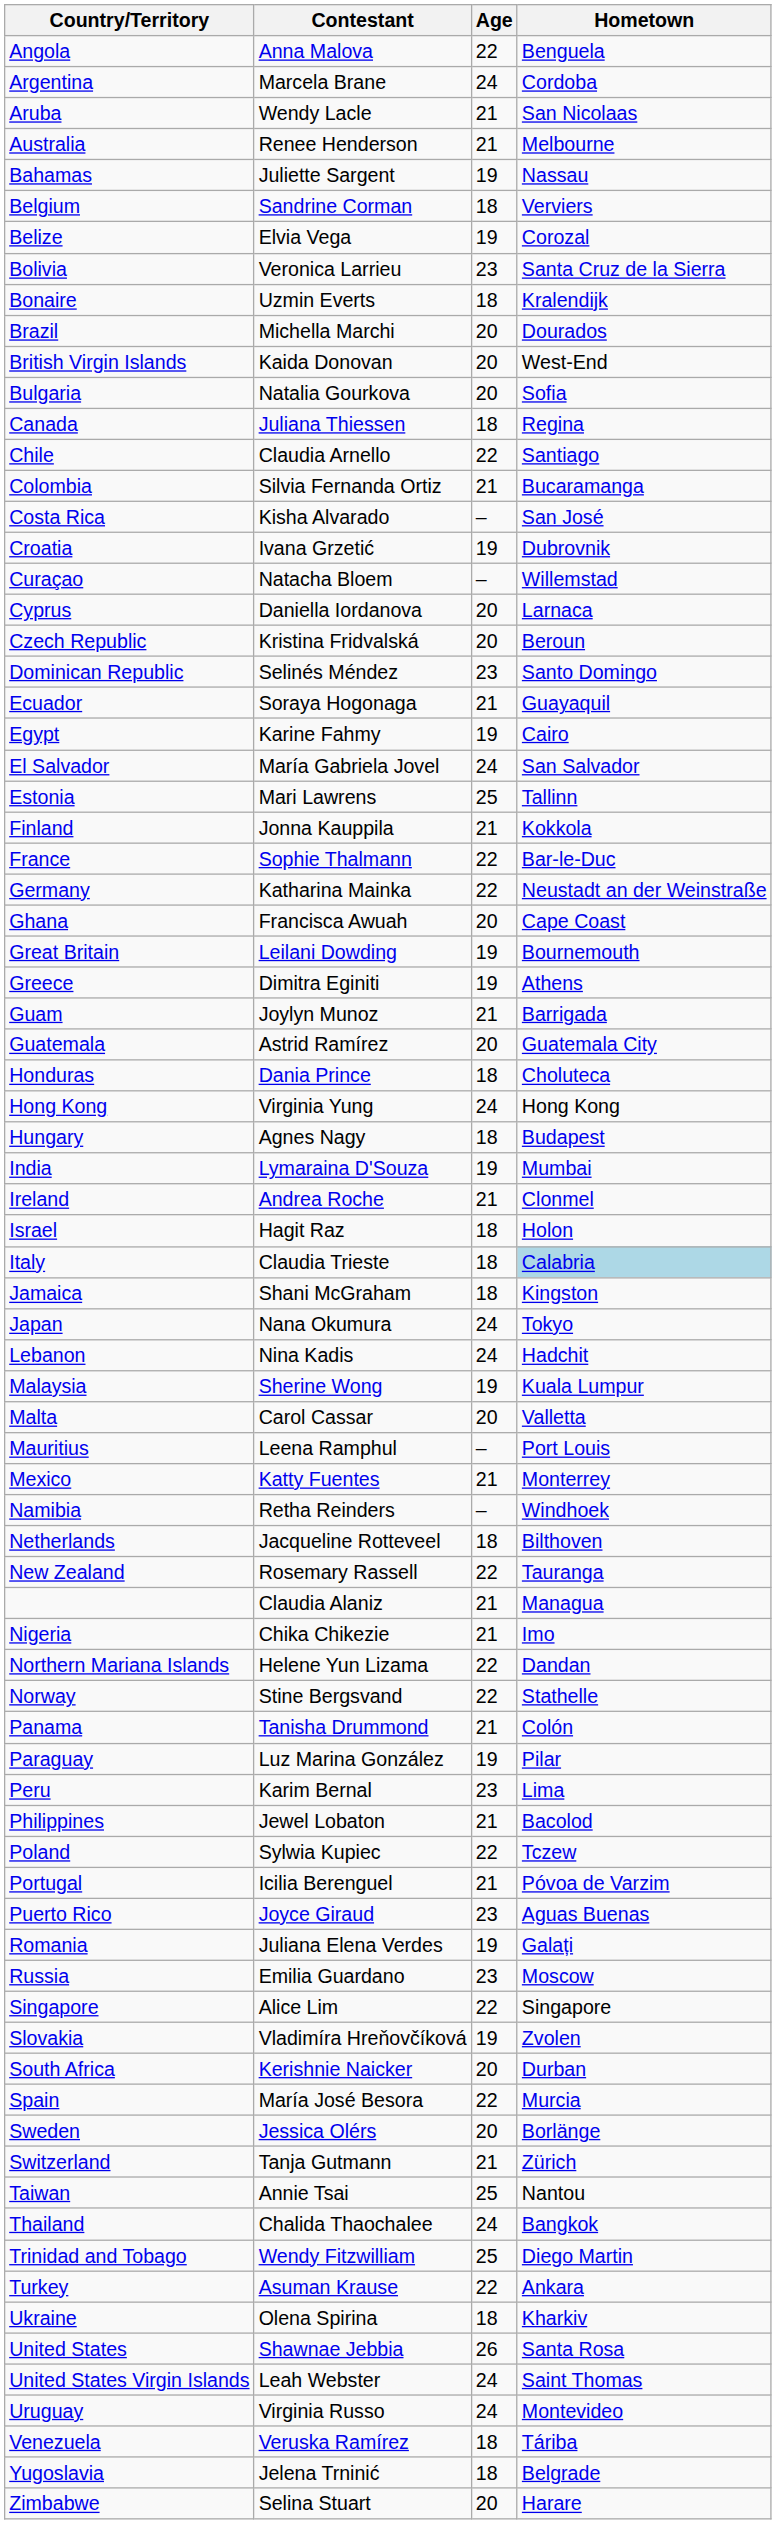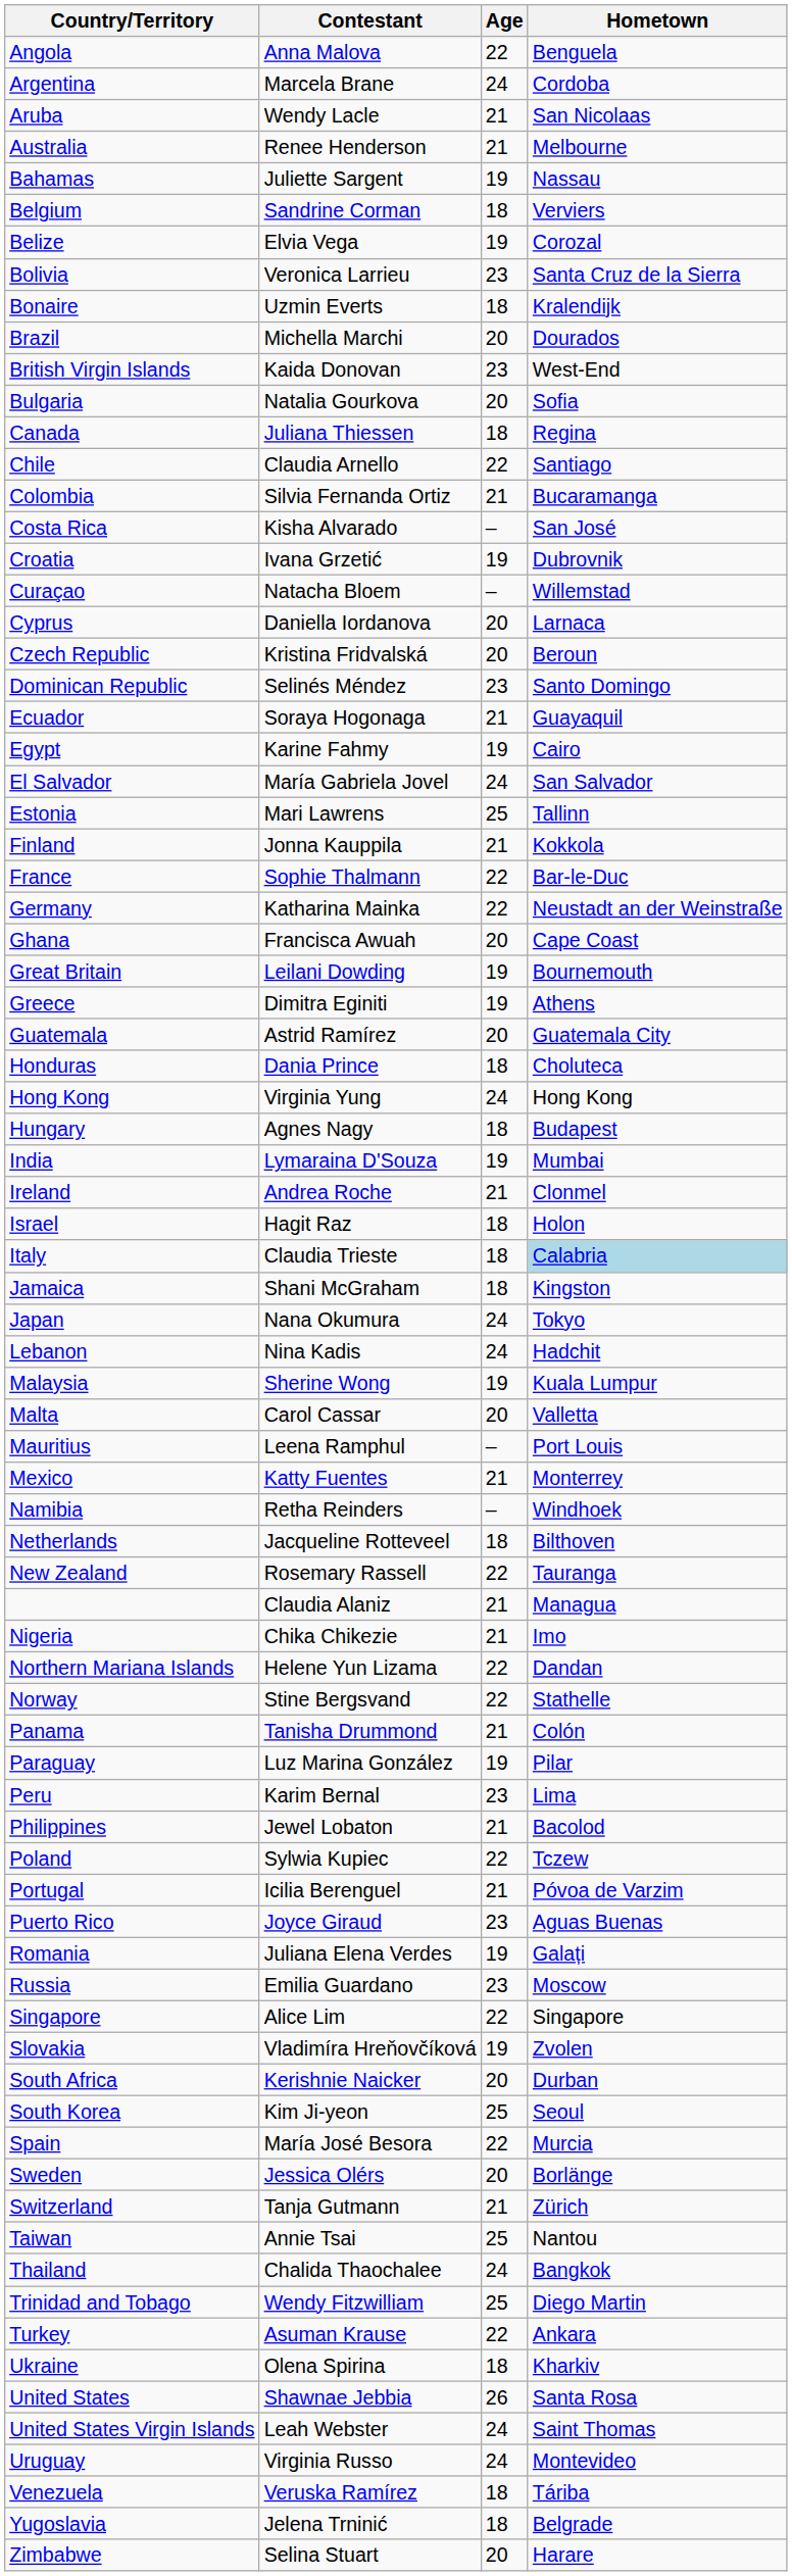 <table class="wikitable sortable" style="font-size: 95%;">
 <tr>
 <th>Country/Territory</th>
 <th>Contestant</th>
 <th>Age</th>
 <th>Hometown</th>
 </tr>
 <tr>
 <td> <a href='#'>Angola</a></td>
 <td><a href='#'>Anna Malova</a></td>
 <td>22</td>
 <td><a href='#'>Benguela</a></td>
 </tr>
 <tr>
 <td> <a href='#'>Argentina</a></td>
 <td>Marcela Brane</td>
 <td>24</td>
 <td><a href='#'>Cordoba</a></td>
 </tr>
 <tr>
 <td> <a href='#'>Aruba</a></td>
 <td>Wendy Lacle</td>
 <td>21</td>
 <td><a href='#'>San Nicolaas</a></td>
 </tr>
 <tr>
 <td> <a href='#'>Australia</a></td>
 <td>Renee Henderson</td>
 <td>21</td>
 <td><a href='#'>Melbourne</a></td>
 </tr>
 <tr>
 <td> <a href='#'>Bahamas</a></td>
 <td>Juliette Sargent</td>
 <td>19</td>
 <td><a href='#'>Nassau</a></td>
 </tr>
 <tr>
 <td> <a href='#'>Belgium</a></td>
 <td><a href='#'>Sandrine Corman</a></td>
 <td>18</td>
 <td><a href='#'>Verviers</a></td>
 </tr>
 <tr>
 <td> <a href='#'>Belize</a></td>
 <td>Elvia Vega</td>
 <td>19</td>
 <td><a href='#'>Corozal</a></td>
 </tr>
 <tr>
 <td> <a href='#'>Bolivia</a></td>
 <td>Veronica Larrieu</td>
 <td>23</td>
 <td><a href='#'>Santa Cruz de la Sierra</a></td>
 </tr>
 <tr>
 <td> <a href='#'>Bonaire</a></td>
 <td>Uzmin Everts</td>
 <td>18</td>
 <td><a href='#'>Kralendijk</a></td>
 </tr>
 <tr>
 <td> <a href='#'>Brazil</a></td>
 <td>Michella Marchi</td>
 <td>20</td>
 <td><a href='#'>Dourados</a></td>
 </tr>
 <tr>
 <td> <a href='#'>British Virgin Islands</a></td>
 <td>Kaida Donovan</td>
-<td>20</td>
+<td>23</td>
 <td>West-End</td>
 </tr>
 <tr>
 <td> <a href='#'>Bulgaria</a></td>
 <td>Natalia Gourkova</td>
 <td>20</td>
 <td><a href='#'>Sofia</a></td>
 </tr>
 <tr>
 <td> <a href='#'>Canada</a></td>
 <td><a href='#'>Juliana Thiessen</a></td>
 <td>18</td>
 <td><a href='#'>Regina</a></td>
 </tr>
 <tr>
 <td> <a href='#'>Chile</a></td>
 <td>Claudia Arnello</td>
 <td>22</td>
 <td><a href='#'>Santiago</a></td>
 </tr>
 <tr>
 <td> <a href='#'>Colombia</a></td>
 <td>Silvia Fernanda Ortiz</td>
 <td>21</td>
 <td><a href='#'>Bucaramanga</a></td>
 </tr>
 <tr>
 <td> <a href='#'>Costa Rica</a></td>
 <td>Kisha Alvarado</td>
 <td>–</td>
 <td><a href='#'>San José</a></td>
 </tr>
 <tr>
 <td> <a href='#'>Croatia</a></td>
 <td>Ivana Grzetić</td>
 <td>19</td>
 <td><a href='#'>Dubrovnik</a></td>
 </tr>
 <tr>
 <td> <a href='#'>Curaçao</a></td>
 <td>Natacha Bloem</td>
 <td>–</td>
 <td><a href='#'>Willemstad</a></td>
 </tr>
 <tr>
 <td> <a href='#'>Cyprus</a></td>
 <td>Daniella Iordanova</td>
 <td>20</td>
 <td><a href='#'>Larnaca</a></td>
 </tr>
 <tr>
 <td> <a href='#'>Czech Republic</a></td>
 <td>Kristina Fridvalská</td>
 <td>20</td>
 <td><a href='#'>Beroun</a></td>
 </tr>
 <tr>
 <td> <a href='#'>Dominican Republic</a></td>
 <td>Selinés Méndez</td>
 <td>23</td>
 <td><a href='#'>Santo Domingo</a></td>
 </tr>
 <tr>
 <td> <a href='#'>Ecuador</a></td>
 <td>Soraya Hogonaga</td>
 <td>21</td>
 <td><a href='#'>Guayaquil</a></td>
 </tr>
 <tr>
 <td> <a href='#'>Egypt</a></td>
 <td>Karine Fahmy</td>
 <td>19</td>
 <td><a href='#'>Cairo</a></td>
 </tr>
 <tr>
 <td> <a href='#'>El Salvador</a></td>
 <td>María Gabriela Jovel</td>
 <td>24</td>
 <td><a href='#'>San Salvador</a></td>
 </tr>
 <tr>
 <td> <a href='#'>Estonia</a></td>
 <td>Mari Lawrens</td>
 <td>25</td>
 <td><a href='#'>Tallinn</a></td>
 </tr>
 <tr>
 <td> <a href='#'>Finland</a></td>
 <td>Jonna Kauppila</td>
 <td>21</td>
 <td><a href='#'>Kokkola</a></td>
 </tr>
 <tr>
 <td> <a href='#'>France</a></td>
 <td><a href='#'>Sophie Thalmann</a></td>
 <td>22</td>
 <td><a href='#'>Bar-le-Duc</a></td>
 </tr>
 <tr>
 <td> <a href='#'>Germany</a></td>
 <td>Katharina Mainka</td>
 <td>22</td>
 <td><a href='#'>Neustadt an der Weinstraße</a></td>
 </tr>
 <tr>
 <td> <a href='#'>Ghana</a></td>
 <td>Francisca Awuah</td>
 <td>20</td>
 <td><a href='#'>Cape Coast</a></td>
 </tr>
 <tr>
 <td> <a href='#'>Great Britain</a></td>
 <td><a href='#'>Leilani Dowding</a></td>
 <td>19</td>
 <td><a href='#'>Bournemouth</a></td>
 </tr>
 <tr>
 <td> <a href='#'>Greece</a></td>
 <td>Dimitra Eginiti</td>
 <td>19</td>
 <td><a href='#'>Athens</a></td>
-</tr>
-<tr>
-<td> <a href='#'>Guam</a></td>
-<td>Joylyn Munoz</td>
-<td>21</td>
-<td><a href='#'>Barrigada</a></td>
 </tr>
 <tr>
 <td> <a href='#'>Guatemala</a></td>
 <td>Astrid Ramírez</td>
 <td>20</td>
 <td><a href='#'>Guatemala City</a></td>
 </tr>
 <tr>
 <td> <a href='#'>Honduras</a></td>
 <td><a href='#'>Dania Prince</a></td>
 <td>18</td>
 <td><a href='#'>Choluteca</a></td>
 </tr>
 <tr>
 <td> <a href='#'>Hong Kong</a></td>
 <td>Virginia Yung</td>
 <td>24</td>
 <td>Hong Kong</td>
 </tr>
 <tr>
 <td> <a href='#'>Hungary</a></td>
 <td>Agnes Nagy</td>
 <td>18</td>
 <td><a href='#'>Budapest</a></td>
 </tr>
 <tr>
 <td> <a href='#'>India</a></td>
 <td><a href='#'>Lymaraina D'Souza</a></td>
 <td>19</td>
 <td><a href='#'>Mumbai</a></td>
 </tr>
 <tr>
 <td> <a href='#'>Ireland</a></td>
 <td><a href='#'>Andrea Roche</a></td>
 <td>21</td>
 <td><a href='#'>Clonmel</a></td>
 </tr>
 <tr>
 <td> <a href='#'>Israel</a></td>
 <td>Hagit Raz</td>
 <td>18</td>
 <td><a href='#'>Holon</a></td>
 </tr>
 <tr>
 <td> <a href='#'>Italy</a></td>
 <td>Claudia Trieste</td>
 <td>18</td>
 <td style="background: lightblue;"><a href='#'>Calabria</a></td>
 </tr>
 <tr>
 <td> <a href='#'>Jamaica</a></td>
 <td>Shani McGraham</td>
 <td>18</td>
 <td><a href='#'>Kingston</a></td>
 </tr>
 <tr>
 <td> <a href='#'>Japan</a></td>
 <td>Nana Okumura</td>
 <td>24</td>
 <td><a href='#'>Tokyo</a></td>
 </tr>
 <tr>
 <td> <a href='#'>Lebanon</a></td>
 <td>Nina Kadis</td>
 <td>24</td>
 <td><a href='#'>Hadchit</a></td>
 </tr>
 <tr>
 <td> <a href='#'>Malaysia</a></td>
 <td><a href='#'>Sherine Wong</a></td>
 <td>19</td>
 <td><a href='#'>Kuala Lumpur</a></td>
 </tr>
 <tr>
 <td> <a href='#'>Malta</a></td>
 <td>Carol Cassar</td>
 <td>20</td>
 <td><a href='#'>Valletta</a></td>
 </tr>
 <tr>
 <td> <a href='#'>Mauritius</a></td>
 <td>Leena Ramphul</td>
 <td>–</td>
 <td><a href='#'>Port Louis</a></td>
 </tr>
 <tr>
 <td> <a href='#'>Mexico</a></td>
 <td><a href='#'>Katty Fuentes</a></td>
 <td>21</td>
 <td><a href='#'>Monterrey</a></td>
 </tr>
 <tr>
 <td> <a href='#'>Namibia</a></td>
 <td>Retha Reinders</td>
 <td>–</td>
 <td><a href='#'>Windhoek</a></td>
 </tr>
 <tr>
 <td> <a href='#'>Netherlands</a></td>
 <td>Jacqueline Rotteveel</td>
 <td>18</td>
 <td><a href='#'>Bilthoven</a></td>
 </tr>
 <tr>
 <td> <a href='#'>New Zealand</a></td>
 <td>Rosemary Rassell</td>
 <td>22</td>
 <td><a href='#'>Tauranga</a></td>
 </tr>
 <tr>
 <td></td>
 <td>Claudia Alaniz</td>
 <td>21</td>
 <td><a href='#'>Managua</a></td>
 </tr>
 <tr>
 <td> <a href='#'>Nigeria</a></td>
 <td>Chika Chikezie</td>
 <td>21</td>
 <td><a href='#'>Imo</a></td>
 </tr>
 <tr>
 <td> <a href='#'>Northern Mariana Islands</a></td>
 <td>Helene Yun Lizama</td>
 <td>22</td>
 <td><a href='#'>Dandan</a></td>
 </tr>
 <tr>
 <td> <a href='#'>Norway</a></td>
 <td>Stine Bergsvand</td>
 <td>22</td>
 <td><a href='#'>Stathelle</a></td>
 </tr>
 <tr>
 <td> <a href='#'>Panama</a></td>
 <td><a href='#'>Tanisha Drummond</a></td>
 <td>21</td>
 <td><a href='#'>Colón</a></td>
 </tr>
 <tr>
 <td> <a href='#'>Paraguay</a></td>
 <td>Luz Marina González</td>
 <td>19</td>
 <td><a href='#'>Pilar</a></td>
 </tr>
 <tr>
 <td> <a href='#'>Peru</a></td>
 <td>Karim Bernal</td>
 <td>23</td>
 <td><a href='#'>Lima</a></td>
 </tr>
 <tr>
 <td> <a href='#'>Philippines</a></td>
 <td>Jewel Lobaton</td>
 <td>21</td>
 <td><a href='#'>Bacolod</a></td>
 </tr>
 <tr>
 <td> <a href='#'>Poland</a></td>
 <td>Sylwia Kupiec</td>
 <td>22</td>
 <td><a href='#'>Tczew</a></td>
 </tr>
 <tr>
 <td> <a href='#'>Portugal</a></td>
 <td>Icilia Berenguel</td>
 <td>21</td>
 <td><a href='#'>Póvoa de Varzim</a></td>
 </tr>
 <tr>
 <td> <a href='#'>Puerto Rico</a></td>
 <td><a href='#'>Joyce Giraud</a></td>
 <td>23</td>
 <td><a href='#'>Aguas Buenas</a></td>
 </tr>
 <tr>
 <td> <a href='#'>Romania</a></td>
 <td>Juliana Elena Verdes</td>
 <td>19</td>
 <td><a href='#'>Galați</a></td>
 </tr>
 <tr>
 <td> <a href='#'>Russia</a></td>
 <td>Emilia Guardano</td>
 <td>23</td>
 <td><a href='#'>Moscow</a></td>
 </tr>
 <tr>
 <td> <a href='#'>Singapore</a></td>
 <td>Alice Lim</td>
 <td>22</td>
 <td>Singapore</td>
 </tr>
 <tr>
 <td> <a href='#'>Slovakia</a></td>
 <td>Vladimíra Hreňovčíková</td>
 <td>19</td>
 <td><a href='#'>Zvolen</a></td>
 </tr>
 <tr>
 <td> <a href='#'>South Africa</a></td>
 <td><a href='#'>Kerishnie Naicker</a></td>
 <td>20</td>
 <td><a href='#'>Durban</a></td>
 </tr>
 <tr>
+<td> <a href='#'>South Korea</a></td>
+<td>Kim Ji-yeon</td>
+<td>25</td>
+<td><a href='#'>Seoul</a></td>
+</tr>
+<tr>
 <td> <a href='#'>Spain</a></td>
 <td>María José Besora</td>
 <td>22</td>
 <td><a href='#'>Murcia</a></td>
 </tr>
 <tr>
 <td> <a href='#'>Sweden</a></td>
 <td><a href='#'>Jessica Olérs</a></td>
 <td>20</td>
 <td><a href='#'>Borlänge</a></td>
 </tr>
 <tr>
 <td> <a href='#'>Switzerland</a></td>
 <td>Tanja Gutmann</td>
 <td>21</td>
 <td><a href='#'>Zürich</a></td>
 </tr>
 <tr>
 <td> <a href='#'>Taiwan</a></td>
 <td>Annie Tsai</td>
 <td>25</td>
 <td>Nantou</td>
 </tr>
 <tr>
 <td> <a href='#'>Thailand</a></td>
 <td>Chalida Thaochalee</td>
 <td>24</td>
 <td><a href='#'>Bangkok</a></td>
 </tr>
 <tr>
 <td> <a href='#'>Trinidad and Tobago</a></td>
 <td><a href='#'>Wendy Fitzwilliam</a></td>
 <td>25</td>
 <td><a href='#'>Diego Martin</a></td>
 </tr>
 <tr>
 <td> <a href='#'>Turkey</a></td>
 <td><a href='#'>Asuman Krause</a></td>
 <td>22</td>
 <td><a href='#'>Ankara</a></td>
 </tr>
 <tr>
 <td> <a href='#'>Ukraine</a></td>
 <td>Olena Spirina</td>
 <td>18</td>
 <td><a href='#'>Kharkiv</a></td>
 </tr>
 <tr>
 <td> <a href='#'>United States</a></td>
 <td><a href='#'>Shawnae Jebbia</a></td>
 <td>26</td>
 <td><a href='#'>Santa Rosa</a></td>
 </tr>
 <tr>
 <td> <a href='#'>United States Virgin Islands</a></td>
 <td>Leah Webster</td>
 <td>24</td>
 <td><a href='#'>Saint Thomas</a></td>
 </tr>
 <tr>
 <td> <a href='#'>Uruguay</a></td>
 <td>Virginia Russo</td>
 <td>24</td>
 <td><a href='#'>Montevideo</a></td>
 </tr>
 <tr>
 <td> <a href='#'>Venezuela</a></td>
 <td><a href='#'>Veruska Ramírez</a></td>
 <td>18</td>
 <td><a href='#'>Táriba</a></td>
 </tr>
 <tr>
 <td> <a href='#'>Yugoslavia</a></td>
 <td>Jelena Trninić</td>
 <td>18</td>
 <td><a href='#'>Belgrade</a></td>
 </tr>
 <tr>
 <td> <a href='#'>Zimbabwe</a></td>
 <td>Selina Stuart</td>
 <td>20</td>
 <td><a href='#'>Harare</a></td>
 </tr>
 </table>
